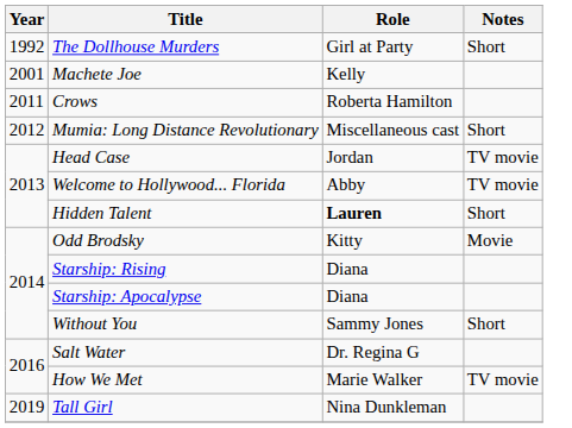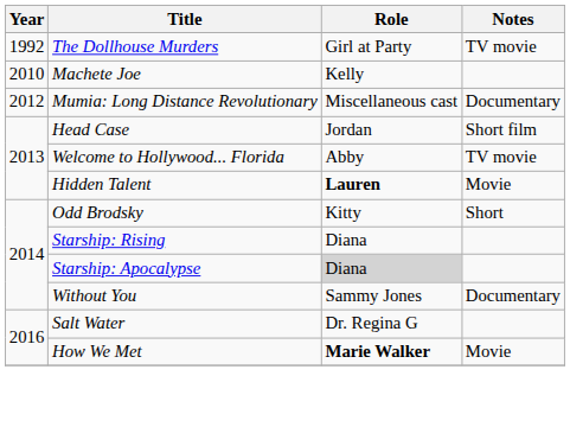 <table class="wikitable sortable">
 <tr>
 <th>Year</th>
 <th>Title</th>
 <th>Role</th>
 <th class="unsortable">Notes</th>
 </tr>
 <tr>
 <td>1992</td>
 <td><em><a href='#'>The Dollhouse Murders</a></em></td>
 <td>Girl at Party</td>
-<td>Short</td>
+<td>TV movie</td>
 </tr>
 <tr>
-<td>2001</td>
+<td>2010</td>
 <td><em>Machete Joe</em></td>
 <td>Kelly</td>
-<td></td>
-</tr>
-<tr>
-<td>2011</td>
-<td><em>Crows</em></td>
-<td>Roberta Hamilton</td>
 <td></td>
 </tr>
 <tr>
 <td>2012</td>
 <td><em>Mumia: Long Distance Revolutionary</em></td>
 <td>Miscellaneous cast</td>
-<td>Short</td>
+<td>Documentary</td>
 </tr>
 <tr>
 <td rowspan=3>2013</td>
 <td><em>Head Case</em></td>
 <td>Jordan</td>
-<td>TV movie</td>
+<td>Short film</td>
 </tr>
 <tr>
 <td><em>Welcome to Hollywood... Florida</em></td>
 <td>Abby</td>
 <td>TV movie</td>
 </tr>
 <tr>
 <td><em>Hidden Talent</em></td>
 <td><strong>Lauren</strong></td>
-<td>Short</td>
+<td>Movie</td>
 </tr>
 <tr>
 <td rowspan=4>2014</td>
 <td><em>Odd Brodsky</em></td>
 <td>Kitty</td>
-<td>Movie</td>
+<td>Short</td>
 </tr>
 <tr>
 <td><em><a href='#'>Starship: Rising</a></em></td>
 <td>Diana</td>
 <td></td>
 </tr>
 <tr>
 <td><em><a href='#'>Starship: Apocalypse</a></em></td>
-<td>Diana</td>
+<td style="background: lightgrey;">Diana</td>
 <td></td>
 </tr>
 <tr>
 <td><em>Without You</em></td>
 <td>Sammy Jones</td>
-<td>Short</td>
+<td>Documentary</td>
 </tr>
 <tr>
 <td rowspan=2>2016</td>
 <td><em>Salt Water</em></td>
 <td>Dr. Regina G</td>
 <td></td>
 </tr>
 <tr>
 <td><em>How We Met</em></td>
-<td>Marie Walker</td>
-<td>TV movie</td>
-</tr>
-<tr>
-<td>2019</td>
-<td><em><a href='#'>Tall Girl</a></em></td>
-<td>Nina Dunkleman</td>
-<td></td>
+<td><strong>Marie Walker</strong></td>
+<td>Movie</td>
 </tr>
 <tr>
 </tr>
 </table>
